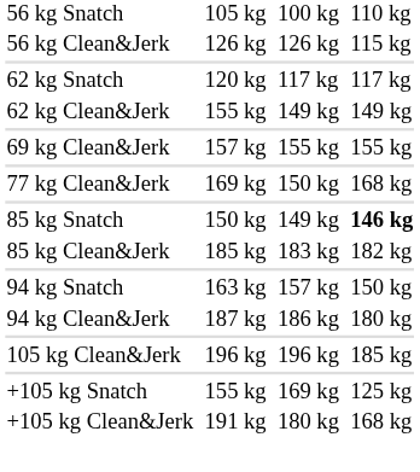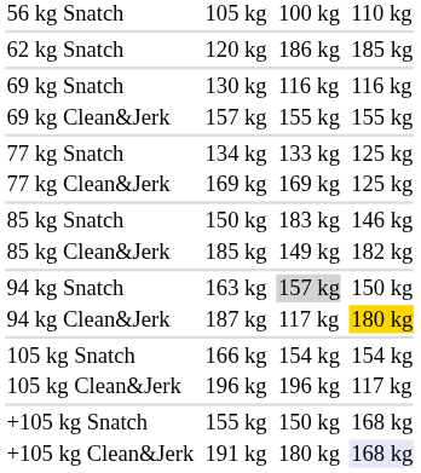 <table>
 <tr>
 <td>56 kg Snatch</td>
 <td></td>
 <td>105 kg</td>
 <td></td>
 <td>100 kg</td>
 <td></td>
 <td>110 kg</td>
 </tr>
-<tr>
-<td>56 kg Clean&Jerk</td>
-<td></td>
-<td>126 kg</td>
-<td></td>
-<td>126 kg</td>
-<td></td>
-<td>115 kg</td>
-</tr>
 <tr bgcolor=#DDDDDD>
 <td colspan=7></td>
 </tr>
 <tr>
 <td>62 kg Snatch</td>
 <td></td>
 <td>120 kg</td>
 <td></td>
-<td>117 kg</td>
+<td>186 kg</td>
 <td></td>
-<td>117 kg</td>
-</tr>
-<tr>
-<td>62 kg Clean&Jerk</td>
-<td></td>
-<td>155 kg</td>
-<td></td>
-<td>149 kg</td>
-<td></td>
-<td>149 kg</td>
+<td>185 kg</td>
 </tr>
 <tr bgcolor=#DDDDDD>
 <td colspan=7></td>
+</tr>
+<tr>
+<td>69 kg Snatch</td>
+<td></td>
+<td>130 kg</td>
+<td></td>
+<td>116 kg</td>
+<td></td>
+<td>116 kg</td>
 </tr>
 <tr>
 <td>69 kg Clean&Jerk</td>
 <td></td>
 <td>157 kg</td>
 <td></td>
 <td>155 kg</td>
 <td></td>
 <td>155 kg</td>
 </tr>
 <tr bgcolor=#DDDDDD>
 <td colspan=7></td>
 </tr>
 <tr>
+<td>77 kg Snatch</td>
+<td></td>
+<td>134 kg</td>
+<td></td>
+<td>133 kg</td>
+<td></td>
+<td>125 kg</td>
+</tr>
+<tr>
 <td>77 kg Clean&Jerk</td>
 <td></td>
 <td>169 kg</td>
 <td></td>
-<td>150 kg</td>
+<td>169 kg</td>
 <td></td>
-<td>168 kg</td>
+<td>125 kg</td>
 </tr>
 <tr bgcolor=#DDDDDD>
 <td colspan=7></td>
 </tr>
 <tr>
 <td>85 kg Snatch</td>
 <td></td>
 <td>150 kg</td>
 <td></td>
-<td>149 kg</td>
+<td>183 kg</td>
 <td></td>
-<td><strong>146 kg</strong></td>
+<td>146 kg</td>
 </tr>
 <tr>
 <td>85 kg Clean&Jerk</td>
 <td></td>
 <td>185 kg</td>
 <td></td>
-<td>183 kg</td>
+<td>149 kg</td>
 <td></td>
 <td>182 kg</td>
 </tr>
 <tr bgcolor=#DDDDDD>
 <td colspan=7></td>
 </tr>
 <tr>
 <td>94 kg Snatch</td>
 <td></td>
 <td>163 kg</td>
 <td></td>
-<td>157 kg</td>
+<td style="background: lightgrey;">157 kg</td>
 <td></td>
 <td>150 kg</td>
 </tr>
 <tr>
 <td>94 kg Clean&Jerk</td>
 <td></td>
 <td>187 kg</td>
 <td></td>
-<td>186 kg</td>
+<td>117 kg</td>
 <td></td>
-<td>180 kg</td>
+<td style="background: gold;">180 kg</td>
 </tr>
 <tr bgcolor=#DDDDDD>
 <td colspan=7></td>
+</tr>
+<tr>
+<td>105 kg Snatch</td>
+<td></td>
+<td>166 kg</td>
+<td></td>
+<td>154 kg</td>
+<td></td>
+<td>154 kg</td>
 </tr>
 <tr>
 <td>105 kg Clean&Jerk</td>
 <td></td>
 <td>196 kg</td>
 <td></td>
 <td>196 kg</td>
 <td></td>
-<td>185 kg</td>
+<td>117 kg</td>
 </tr>
 <tr bgcolor=#DDDDDD>
 <td colspan=7></td>
 </tr>
 <tr>
 <td>+105 kg Snatch</td>
 <td></td>
 <td>155 kg</td>
 <td></td>
-<td>169 kg</td>
+<td>150 kg</td>
 <td></td>
-<td>125 kg</td>
+<td>168 kg</td>
 </tr>
 <tr>
 <td>+105 kg Clean&Jerk</td>
 <td></td>
 <td>191 kg</td>
 <td></td>
 <td>180 kg</td>
 <td></td>
-<td>168 kg</td>
+<td style="background: lavender;">168 kg</td>
 </tr>
 <tr>
 </tr>
 </table>
